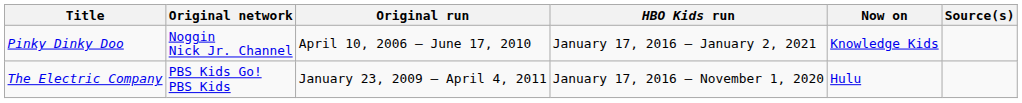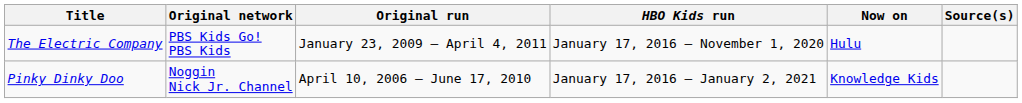 <table class="wikitable">
 <tr>
 <th>Title</th>
 <th>Original network</th>
 <th>Original run</th>
 <th><em>HBO Kids</em> run</th>
 <th>Now on</th>
 <th>Source(s)</th>
 </tr>
 <tr>
+<td><em><a href='#'>The Electric Company</a></em></td>
+<td><a href='#'>PBS Kids Go!</a><br><a href='#'>PBS Kids</a></td>
+<td>January 23, 2009 – April 4, 2011</td>
+<td>January 17, 2016 – November 1, 2020</td>
+<td><a href='#'>Hulu</a></td>
+<td></td>
+</tr>
+<tr>
 <td><em><a href='#'>Pinky Dinky Doo</a></em></td>
 <td><a href='#'>Noggin</a><br><a href='#'>Nick Jr. Channel</a></td>
 <td>April 10, 2006 – June 17, 2010</td>
 <td>January 17, 2016 – January 2, 2021</td>
 <td><a href='#'>Knowledge Kids</a></td>
 <td></td>
 </tr>
-<tr>
-<td><em><a href='#'>The Electric Company</a></em></td>
-<td><a href='#'>PBS Kids Go!</a><br><a href='#'>PBS Kids</a></td>
-<td>January 23, 2009 – April 4, 2011</td>
-<td>January 17, 2016 – November 1, 2020</td>
-<td><a href='#'>Hulu</a></td>
-<td></td>
-</tr>
 </table>
